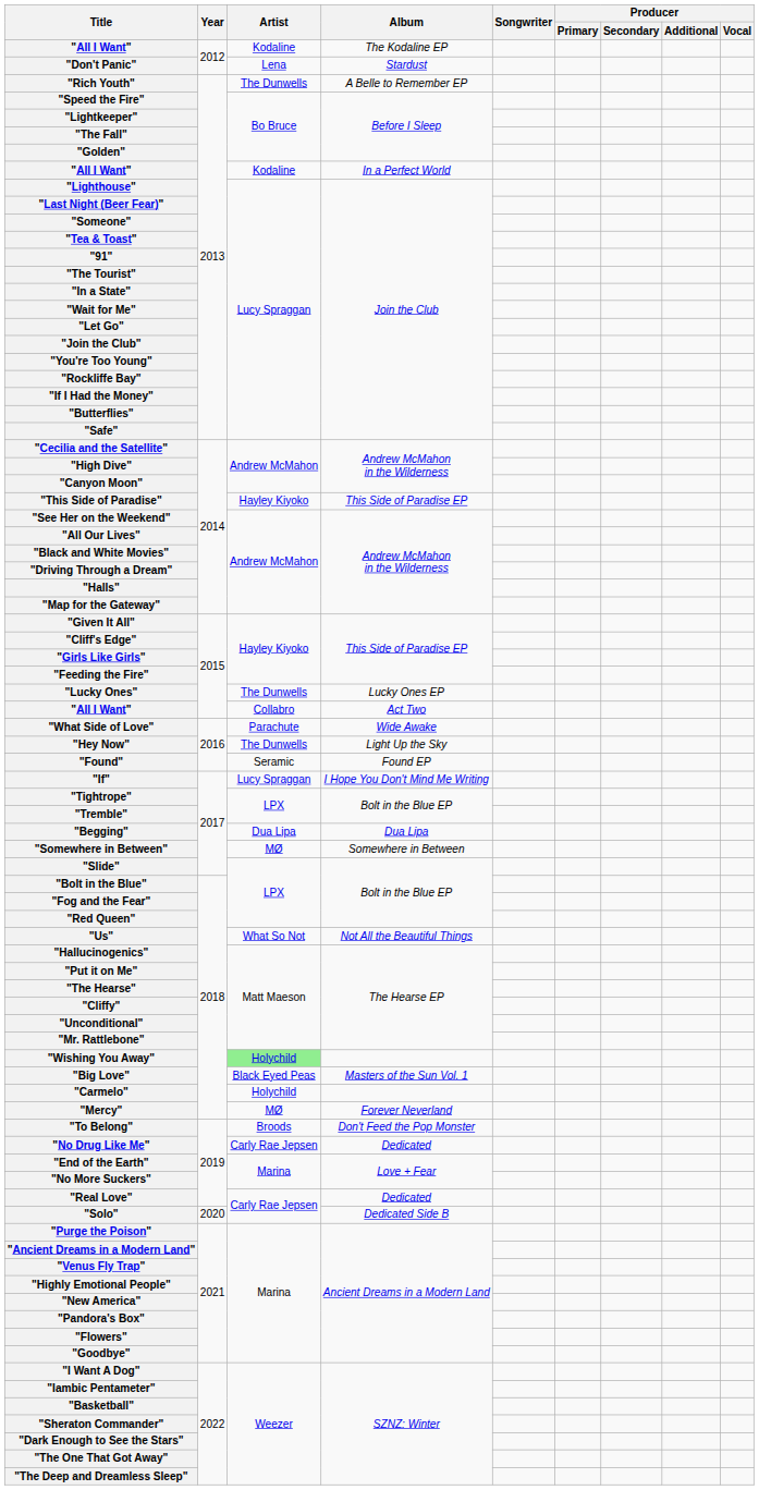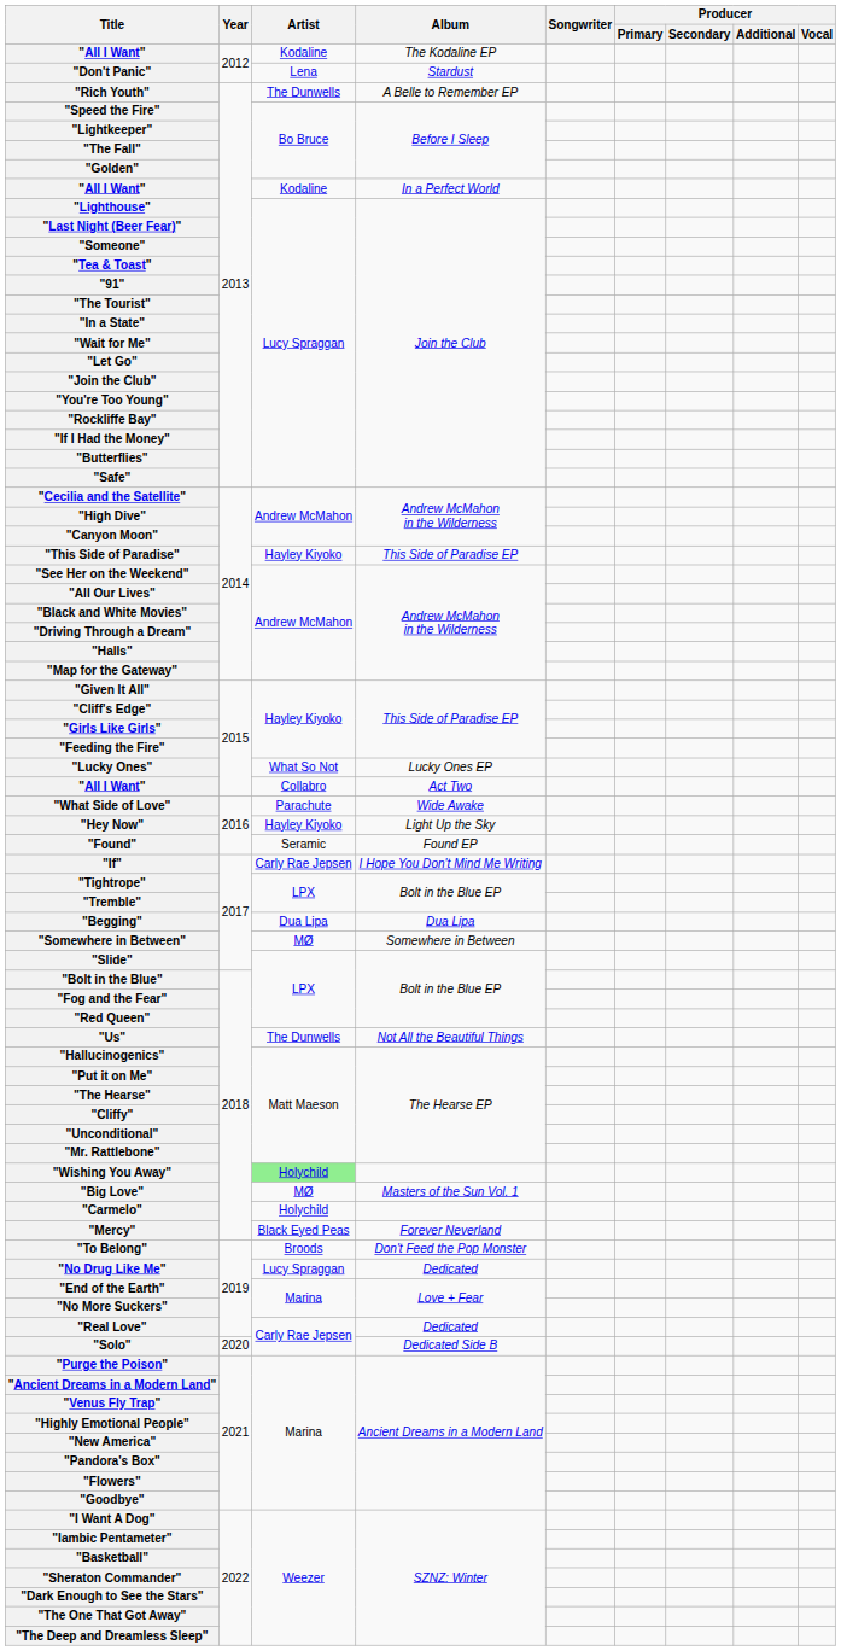 <table class="wikitable plainrowheaders" style="text-align:center;">
 <tr>
 <th scope="col" rowspan="2">Title</th>
 <th scope="col" rowspan="2">Year</th>
 <th scope="col" rowspan="2">Artist</th>
 <th scope="col" rowspan="2">Album</th>
 <th scope="col" rowspan="2">Songwriter</th>
 <th scope="col" colspan="4">Producer</th>
 </tr>
 <tr>
 <th scope="col">Primary</th>
 <th scope="col">Secondary</th>
 <th scope="col">Additional</th>
 <th scope="col">Vocal</th>
 </tr>
 <tr>
 <th scope="row">"<a href='#'>All I Want</a>"</th>
 <td rowspan="2">2012</td>
 <td><a href='#'>Kodaline</a></td>
 <td><em>The Kodaline EP</em></td>
 <td></td>
 <td></td>
 <td></td>
 <td></td>
 <td></td>
 </tr>
 <tr>
 <th scope="row">"Don't Panic"</th>
 <td><a href='#'>Lena</a></td>
 <td><em><a href='#'>Stardust</a></em></td>
 <td></td>
 <td></td>
 <td></td>
 <td></td>
 <td></td>
 </tr>
 <tr>
 <th scope="row">"Rich Youth"</th>
 <td rowspan="21">2013</td>
 <td><a href='#'>The Dunwells</a></td>
 <td><em>A Belle to Remember EP</em></td>
 <td></td>
 <td></td>
 <td></td>
 <td></td>
 <td></td>
 </tr>
 <tr>
 <th scope="row">"Speed the Fire"</th>
 <td rowspan="4"><a href='#'>Bo Bruce</a></td>
 <td rowspan="4"><em><a href='#'>Before I Sleep</a></em></td>
 <td></td>
 <td></td>
 <td></td>
 <td></td>
 <td></td>
 </tr>
 <tr>
 <th scope="row">"Lightkeeper"</th>
 <td></td>
 <td></td>
 <td></td>
 <td></td>
 <td></td>
 </tr>
 <tr>
 <th scope="row">"The Fall"</th>
 <td></td>
 <td></td>
 <td></td>
 <td></td>
 <td></td>
 </tr>
 <tr>
 <th scope="row">"Golden"</th>
 <td></td>
 <td></td>
 <td></td>
 <td></td>
 <td></td>
 </tr>
 <tr>
 <th scope="row">"<a href='#'>All I Want</a>"</th>
 <td><a href='#'>Kodaline</a></td>
 <td><em><a href='#'>In a Perfect World</a></em></td>
 <td></td>
 <td></td>
 <td></td>
 <td></td>
 <td></td>
 </tr>
 <tr>
 <th scope="row">"<a href='#'>Lighthouse</a>"</th>
 <td rowspan="15"><a href='#'>Lucy Spraggan</a></td>
 <td rowspan="15"><em><a href='#'>Join the Club</a></em></td>
 <td></td>
 <td></td>
 <td></td>
 <td></td>
 <td></td>
 </tr>
 <tr>
 <th scope="row">"<a href='#'>Last Night (Beer Fear)</a>"</th>
 <td></td>
 <td></td>
 <td></td>
 <td></td>
 <td></td>
 </tr>
 <tr>
 <th scope="row">"Someone"</th>
 <td></td>
 <td></td>
 <td></td>
 <td></td>
 <td></td>
 </tr>
 <tr>
 <th scope="row">"<a href='#'>Tea & Toast</a>"</th>
 <td></td>
 <td></td>
 <td></td>
 <td></td>
 <td></td>
 </tr>
 <tr>
 <th scope="row">"91"</th>
 <td></td>
 <td></td>
 <td></td>
 <td></td>
 <td></td>
 </tr>
 <tr>
 <th scope="row">"The Tourist"</th>
 <td></td>
 <td></td>
 <td></td>
 <td></td>
 <td></td>
 </tr>
 <tr>
 <th scope="row">"In a State"</th>
 <td></td>
 <td></td>
 <td></td>
 <td></td>
 <td></td>
 </tr>
 <tr>
 <th scope="row">"Wait for Me"</th>
 <td></td>
 <td></td>
 <td></td>
 <td></td>
 <td></td>
 </tr>
 <tr>
 <th scope="row">"Let Go"</th>
 <td></td>
 <td></td>
 <td></td>
 <td></td>
 <td></td>
 </tr>
 <tr>
 <th scope="row">"Join the Club"</th>
 <td></td>
 <td></td>
 <td></td>
 <td></td>
 <td></td>
 </tr>
 <tr>
 <th scope="row">"You're Too Young"</th>
 <td></td>
 <td></td>
 <td></td>
 <td></td>
 <td></td>
 </tr>
 <tr>
 <th scope="row">"Rockliffe Bay"</th>
 <td></td>
 <td></td>
 <td></td>
 <td></td>
 <td></td>
 </tr>
 <tr>
 <th scope="row">"If I Had the Money"</th>
 <td></td>
 <td></td>
 <td></td>
 <td></td>
 <td></td>
 </tr>
 <tr>
 <th scope="row">"Butterflies"</th>
 <td></td>
 <td></td>
 <td></td>
 <td></td>
 <td></td>
 </tr>
 <tr>
 <th scope="row">"Safe"</th>
 <td></td>
 <td></td>
 <td></td>
 <td></td>
 <td></td>
 </tr>
 <tr>
 <th scope="row">"<a href='#'>Cecilia and the Satellite</a>"</th>
 <td rowspan="10">2014</td>
 <td rowspan="3"><a href='#'>Andrew McMahon</a></td>
 <td rowspan="3"><em><a href='#'>Andrew McMahon<br>in the Wilderness</a></em></td>
 <td></td>
 <td></td>
 <td></td>
 <td></td>
 <td></td>
 </tr>
 <tr>
 <th scope="row">"High Dive"</th>
 <td></td>
 <td></td>
 <td></td>
 <td></td>
 <td></td>
 </tr>
 <tr>
 <th scope="row">"Canyon Moon"</th>
 <td></td>
 <td></td>
 <td></td>
 <td></td>
 <td></td>
 </tr>
 <tr>
 <th scope="row">"This Side of Paradise"</th>
 <td><a href='#'>Hayley Kiyoko</a></td>
 <td><em><a href='#'>This Side of Paradise EP</a></em></td>
 <td></td>
 <td></td>
 <td></td>
 <td></td>
 <td></td>
 </tr>
 <tr>
 <th scope="row">"See Her on the Weekend"</th>
 <td rowspan="6"><a href='#'>Andrew McMahon</a></td>
 <td rowspan="6"><em><a href='#'>Andrew McMahon<br>in the Wilderness</a></em></td>
 <td></td>
 <td></td>
 <td></td>
 <td></td>
 <td></td>
 </tr>
 <tr>
 <th scope="row">"All Our Lives"</th>
 <td></td>
 <td></td>
 <td></td>
 <td></td>
 <td></td>
 </tr>
 <tr>
 <th scope="row">"Black and White Movies"</th>
 <td></td>
 <td></td>
 <td></td>
 <td></td>
 <td></td>
 </tr>
 <tr>
 <th scope="row">"Driving Through a Dream"</th>
 <td></td>
 <td></td>
 <td></td>
 <td></td>
 <td></td>
 </tr>
 <tr>
 <th scope="row">"Halls"</th>
 <td></td>
 <td></td>
 <td></td>
 <td></td>
 <td></td>
 </tr>
 <tr>
 <th scope="row">"Map for the Gateway"</th>
 <td></td>
 <td></td>
 <td></td>
 <td></td>
 <td></td>
 </tr>
 <tr>
 <th scope="row">"Given It All"</th>
 <td rowspan="6">2015</td>
 <td rowspan="4"><a href='#'>Hayley Kiyoko</a></td>
 <td rowspan="4"><em><a href='#'>This Side of Paradise EP</a></em></td>
 <td></td>
 <td></td>
 <td></td>
 <td></td>
 <td></td>
 </tr>
 <tr>
 <th scope="row">"Cliff's Edge"</th>
 <td></td>
 <td></td>
 <td></td>
 <td></td>
 <td></td>
 </tr>
 <tr>
 <th scope="row">"<a href='#'>Girls Like Girls</a>"</th>
 <td></td>
 <td></td>
 <td></td>
 <td></td>
 <td></td>
 </tr>
 <tr>
 <th scope="row">"Feeding the Fire"</th>
 <td></td>
 <td></td>
 <td></td>
 <td></td>
 <td></td>
 </tr>
 <tr>
 <th scope="row">"Lucky Ones"</th>
-<td><a href='#'>The Dunwells</a></td>
+<td><a href='#'>What So Not</a></td>
 <td><em>Lucky Ones EP</em></td>
 <td></td>
 <td></td>
 <td></td>
 <td></td>
 <td></td>
 </tr>
 <tr>
 <th scope="row">"<a href='#'>All I Want</a>"</th>
 <td><a href='#'>Collabro</a></td>
 <td><em><a href='#'>Act Two</a></em></td>
 <td></td>
 <td></td>
 <td></td>
 <td></td>
 <td></td>
 </tr>
 <tr>
 <th scope="row">"What Side of Love"</th>
 <td rowspan="3">2016</td>
 <td><a href='#'>Parachute</a></td>
 <td><em><a href='#'>Wide Awake</a></em></td>
 <td></td>
 <td></td>
 <td></td>
 <td></td>
 <td></td>
 </tr>
 <tr>
 <th scope="row">"Hey Now"</th>
-<td><a href='#'>The Dunwells</a></td>
+<td><a href='#'>Hayley Kiyoko</a></td>
 <td><em>Light Up the Sky</em></td>
 <td></td>
 <td></td>
 <td></td>
 <td></td>
 <td></td>
 </tr>
 <tr>
 <th scope="row">"Found"</th>
 <td>Seramic</td>
 <td><em>Found EP</em></td>
 <td></td>
 <td></td>
 <td></td>
 <td></td>
 <td></td>
 </tr>
 <tr>
 <th scope="row">"If"</th>
 <td rowspan="6">2017</td>
-<td><a href='#'>Lucy Spraggan</a></td>
+<td><a href='#'>Carly Rae Jepsen</a></td>
 <td><em><a href='#'>I Hope You Don't Mind Me Writing</a></em></td>
 <td></td>
 <td></td>
 <td></td>
 <td></td>
 <td></td>
 </tr>
 <tr>
 <th scope="row">"Tightrope"</th>
 <td rowspan="2"><a href='#'>LPX</a></td>
 <td rowspan="2"><em>Bolt in the Blue EP</em></td>
 <td></td>
 <td></td>
 <td></td>
 <td></td>
 <td></td>
 </tr>
 <tr>
 <th scope="row">"Tremble"</th>
 <td></td>
 <td></td>
 <td></td>
 <td></td>
 <td></td>
 </tr>
 <tr>
 <th scope="row">"Begging"</th>
 <td><a href='#'>Dua Lipa</a></td>
 <td><em><a href='#'>Dua Lipa</a></em></td>
 <td></td>
 <td></td>
 <td></td>
 <td></td>
 <td></td>
 </tr>
 <tr>
 <th scope="row">"Somewhere in Between"</th>
 <td><a href='#'>MØ</a></td>
 <td><em>Somewhere in Between</em></td>
 <td></td>
 <td></td>
 <td></td>
 <td></td>
 <td></td>
 </tr>
 <tr>
 <th scope="row">"Slide"</th>
 <td rowspan="4"><a href='#'>LPX</a></td>
 <td rowspan="4"><em>Bolt in the Blue EP</em></td>
 <td></td>
 <td></td>
 <td></td>
 <td></td>
 <td></td>
 </tr>
 <tr>
 <th scope="row">"Bolt in the Blue"</th>
 <td rowspan="14">2018</td>
 <td></td>
 <td></td>
 <td></td>
 <td></td>
 <td></td>
 </tr>
 <tr>
 <th scope="row">"Fog and the Fear"</th>
 <td></td>
 <td></td>
 <td></td>
 <td></td>
 <td></td>
 </tr>
 <tr>
 <th scope="row">"Red Queen"</th>
 <td></td>
 <td></td>
 <td></td>
 <td></td>
 <td></td>
 </tr>
 <tr>
 <th scope="row">"Us"<br></th>
-<td><a href='#'>What So Not</a></td>
+<td><a href='#'>The Dunwells</a></td>
 <td><em><a href='#'>Not All the Beautiful Things</a></em></td>
 <td></td>
 <td></td>
 <td></td>
 <td></td>
 <td></td>
 </tr>
 <tr>
 <th scope="row">"Hallucinogenics"</th>
 <td rowspan="6">Matt Maeson</td>
 <td rowspan="6"><em>The Hearse EP</em></td>
 <td></td>
 <td></td>
 <td></td>
 <td></td>
 <td></td>
 </tr>
 <tr>
 <th scope="row">"Put it on Me"</th>
 <td></td>
 <td></td>
 <td></td>
 <td></td>
 <td></td>
 </tr>
 <tr>
 <th scope="row">"The Hearse"</th>
 <td></td>
 <td></td>
 <td></td>
 <td></td>
 <td></td>
 </tr>
 <tr>
 <th scope="row">"Cliffy"</th>
 <td></td>
 <td></td>
 <td></td>
 <td></td>
 <td></td>
 </tr>
 <tr>
 <th scope="row">"Unconditional"</th>
 <td></td>
 <td></td>
 <td></td>
 <td></td>
 <td></td>
 </tr>
 <tr>
 <th scope="row">"Mr. Rattlebone"</th>
 <td></td>
 <td></td>
 <td></td>
 <td></td>
 <td></td>
 </tr>
 <tr>
 <th scope="row">"Wishing You Away"</th>
 <td style="background: lightgreen;"><a href='#'>Holychild</a></td>
 <td></td>
 <td></td>
 <td></td>
 <td></td>
 <td></td>
 <td></td>
 </tr>
 <tr>
 <th scope="row">"Big Love"</th>
-<td><a href='#'>Black Eyed Peas</a></td>
+<td><a href='#'>MØ</a></td>
 <td><em><a href='#'>Masters of the Sun Vol. 1</a></em></td>
 <td></td>
 <td></td>
 <td></td>
 <td></td>
 <td></td>
 </tr>
 <tr>
 <th scope="row">"Carmelo"</th>
 <td><a href='#'>Holychild</a></td>
 <td></td>
 <td></td>
 <td></td>
 <td></td>
 <td></td>
 <td></td>
 </tr>
 <tr>
 <th scope="row">"Mercy"<br></th>
-<td><a href='#'>MØ</a></td>
+<td><a href='#'>Black Eyed Peas</a></td>
 <td><em><a href='#'>Forever Neverland</a></em></td>
 <td></td>
 <td></td>
 <td></td>
 <td></td>
 <td></td>
 </tr>
 <tr>
 <th scope="row">"To Belong"</th>
 <td rowspan="5">2019</td>
 <td><a href='#'>Broods</a></td>
 <td><em><a href='#'>Don't Feed the Pop Monster</a></em></td>
 <td></td>
 <td></td>
 <td></td>
 <td></td>
 <td></td>
 </tr>
 <tr>
 <th scope="row">"<a href='#'>No Drug Like Me</a>"</th>
-<td><a href='#'>Carly Rae Jepsen</a></td>
+<td><a href='#'>Lucy Spraggan</a></td>
 <td><em><a href='#'>Dedicated</a></em></td>
 <td></td>
 <td></td>
 <td></td>
 <td></td>
 <td></td>
 </tr>
 <tr>
 <th scope="row">"End of the Earth"</th>
 <td rowspan="2"><a href='#'>Marina</a></td>
 <td rowspan="2"><em><a href='#'>Love + Fear</a></em></td>
 <td></td>
 <td></td>
 <td></td>
 <td></td>
 <td></td>
 </tr>
 <tr>
 <th scope="row">"No More Suckers"</th>
 <td></td>
 <td></td>
 <td></td>
 <td></td>
 <td></td>
 </tr>
 <tr>
 <th scope="row">"Real Love"</th>
 <td rowspan="2"><a href='#'>Carly Rae Jepsen</a></td>
 <td><em><a href='#'>Dedicated</a></em></td>
 <td></td>
 <td></td>
 <td></td>
 <td></td>
 <td></td>
 </tr>
 <tr>
 <th scope="row">"Solo"</th>
 <td>2020</td>
 <td><em><a href='#'>Dedicated Side B</a></em></td>
 <td></td>
 <td></td>
 <td></td>
 <td></td>
 <td></td>
 </tr>
 <tr>
 <th scope="row">"<a href='#'>Purge the Poison</a>"</th>
 <td rowspan="8">2021</td>
 <td rowspan="8">Marina</td>
 <td rowspan="8"><em><a href='#'>Ancient Dreams in a Modern Land</a></em></td>
 <td></td>
 <td></td>
 <td></td>
 <td></td>
 <td></td>
 </tr>
 <tr>
 <th scope="row">"<a href='#'>Ancient Dreams in a Modern Land</a>"</th>
 <td></td>
 <td></td>
 <td></td>
 <td></td>
 <td></td>
 </tr>
 <tr>
 <th scope="row">"<a href='#'>Venus Fly Trap</a>"</th>
 <td></td>
 <td></td>
 <td></td>
 <td></td>
 <td></td>
 </tr>
 <tr>
 <th scope="row">"Highly Emotional People"</th>
 <td></td>
 <td></td>
 <td></td>
 <td></td>
 <td></td>
 </tr>
 <tr>
 <th scope="row">"New America"</th>
 <td></td>
 <td></td>
 <td></td>
 <td></td>
 <td></td>
 </tr>
 <tr>
 <th scope="row">"Pandora's Box"</th>
 <td></td>
 <td></td>
 <td></td>
 <td></td>
 <td></td>
 </tr>
 <tr>
 <th scope="row">"Flowers"</th>
 <td></td>
 <td></td>
 <td></td>
 <td></td>
 <td></td>
 </tr>
 <tr>
 <th scope="row">"Goodbye"</th>
 <td></td>
 <td></td>
 <td></td>
 <td></td>
 <td></td>
 </tr>
 <tr>
 <th scope="row">"I Want A Dog"</th>
 <td rowspan="7">2022</td>
 <td rowspan="7"><a href='#'>Weezer</a></td>
 <td rowspan="7"><em><a href='#'>SZNZ: Winter</a></em></td>
 <td></td>
 <td></td>
 <td></td>
 <td></td>
 <td></td>
 </tr>
 <tr>
 <th scope="row">"Iambic Pentameter"</th>
 <td></td>
 <td></td>
 <td></td>
 <td></td>
 <td></td>
 </tr>
 <tr>
 <th scope="row">"Basketball"</th>
 <td></td>
 <td></td>
 <td></td>
 <td></td>
 <td></td>
 </tr>
 <tr>
 <th scope="row">"Sheraton Commander"</th>
 <td></td>
 <td></td>
 <td></td>
 <td></td>
 <td></td>
 </tr>
 <tr>
 <th scope="row">"Dark Enough to See the Stars"</th>
 <td></td>
 <td></td>
 <td></td>
 <td></td>
 <td></td>
 </tr>
 <tr>
 <th scope="row">"The One That Got Away"</th>
 <td></td>
 <td></td>
 <td></td>
 <td></td>
 <td></td>
 </tr>
 <tr>
 <th scope="row">"The Deep and Dreamless Sleep"</th>
 <td></td>
 <td></td>
 <td></td>
 <td></td>
 <td></td>
 </tr>
 </table>
